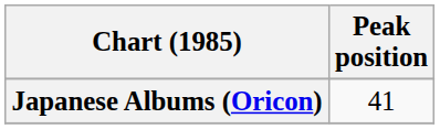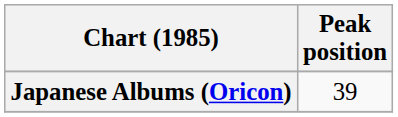 <table class="wikitable sortable plainrowheaders">
 <tr>
 <th>Chart (1985)</th>
 <th>Peak <br>position</th>
 </tr>
 <tr>
 </tr>
 <tr>
 <th scope="row">Japanese Albums (<a href='#'>Oricon</a>)</th>
-<td align="center">41</td>
+<td align="center">39</td>
 </tr>
 <tr>
 </tr>
 </table>
